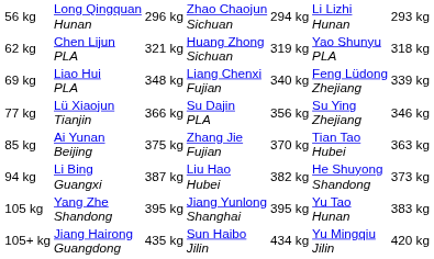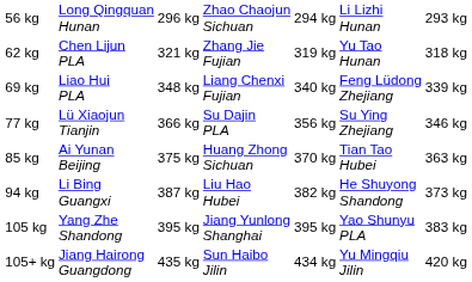 <table>
 <tr>
 <td>56 kg</td>
 <td><a href='#'>Long Qingquan</a><br><em>Hunan</em></td>
 <td>296 kg</td>
 <td><a href='#'>Zhao Chaojun</a><br><em>Sichuan</em></td>
 <td>294 kg</td>
 <td><a href='#'>Li Lizhi</a><br><em>Hunan</em></td>
 <td>293 kg</td>
 </tr>
 <tr>
 <td>62 kg</td>
 <td><a href='#'>Chen Lijun</a><br><em>PLA</em></td>
 <td>321 kg</td>
-<td><a href='#'>Huang Zhong</a><br><em>Sichuan</em></td>
+<td><a href='#'>Zhang Jie</a><br><em>Fujian</em></td>
 <td>319 kg</td>
-<td><a href='#'>Yao Shunyu</a><br><em>PLA</em></td>
+<td><a href='#'>Yu Tao</a><br><em>Hunan</em></td>
 <td>318 kg</td>
 </tr>
 <tr>
 <td>69 kg</td>
 <td><a href='#'>Liao Hui</a><br><em>PLA</em></td>
 <td>348 kg</td>
 <td><a href='#'>Liang Chenxi</a><br><em>Fujian</em></td>
 <td>340 kg</td>
 <td><a href='#'>Feng Lüdong</a><br><em>Zhejiang</em></td>
 <td>339 kg</td>
 </tr>
 <tr>
 <td>77 kg</td>
 <td><a href='#'>Lü Xiaojun</a><br><em>Tianjin</em></td>
 <td>366 kg</td>
 <td><a href='#'>Su Dajin</a><br><em>PLA</em></td>
 <td>356 kg</td>
 <td><a href='#'>Su Ying</a><br><em>Zhejiang</em></td>
 <td>346 kg</td>
 </tr>
 <tr>
 <td>85 kg</td>
 <td><a href='#'>Ai Yunan</a><br><em>Beijing</em></td>
 <td>375 kg</td>
-<td><a href='#'>Zhang Jie</a><br><em>Fujian</em></td>
+<td><a href='#'>Huang Zhong</a><br><em>Sichuan</em></td>
 <td>370 kg</td>
 <td><a href='#'>Tian Tao</a><br><em>Hubei</em></td>
 <td>363 kg</td>
 </tr>
 <tr>
 <td>94 kg</td>
 <td><a href='#'>Li Bing</a><br><em>Guangxi</em></td>
 <td>387 kg</td>
 <td><a href='#'>Liu Hao</a><br><em>Hubei</em></td>
 <td>382 kg</td>
 <td><a href='#'>He Shuyong</a><br><em>Shandong</em></td>
 <td>373 kg</td>
 </tr>
 <tr>
 <td>105 kg</td>
 <td><a href='#'>Yang Zhe</a><br><em>Shandong</em></td>
 <td>395 kg</td>
 <td><a href='#'>Jiang Yunlong</a><br><em>Shanghai</em></td>
 <td>395 kg</td>
-<td><a href='#'>Yu Tao</a><br><em>Hunan</em></td>
+<td><a href='#'>Yao Shunyu</a><br><em>PLA</em></td>
 <td>383 kg</td>
 </tr>
 <tr>
 <td>105+ kg</td>
 <td><a href='#'>Jiang Hairong</a><br><em>Guangdong</em></td>
 <td>435 kg</td>
 <td><a href='#'>Sun Haibo</a><br><em>Jilin</em></td>
 <td>434 kg</td>
 <td><a href='#'>Yu Mingqiu</a><br><em>Jilin</em></td>
 <td>420 kg</td>
 </tr>
 </table>
